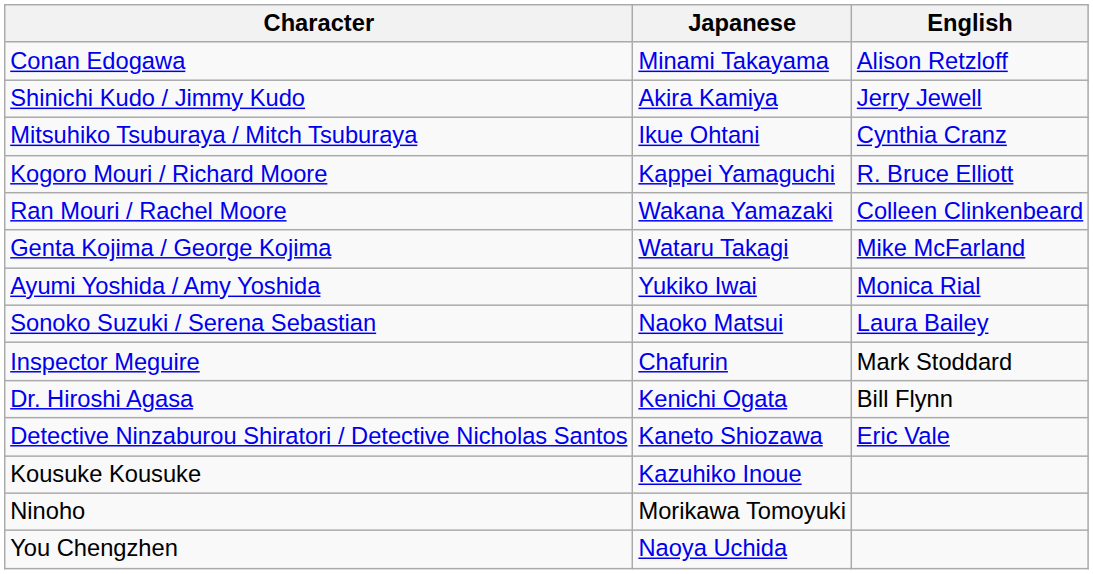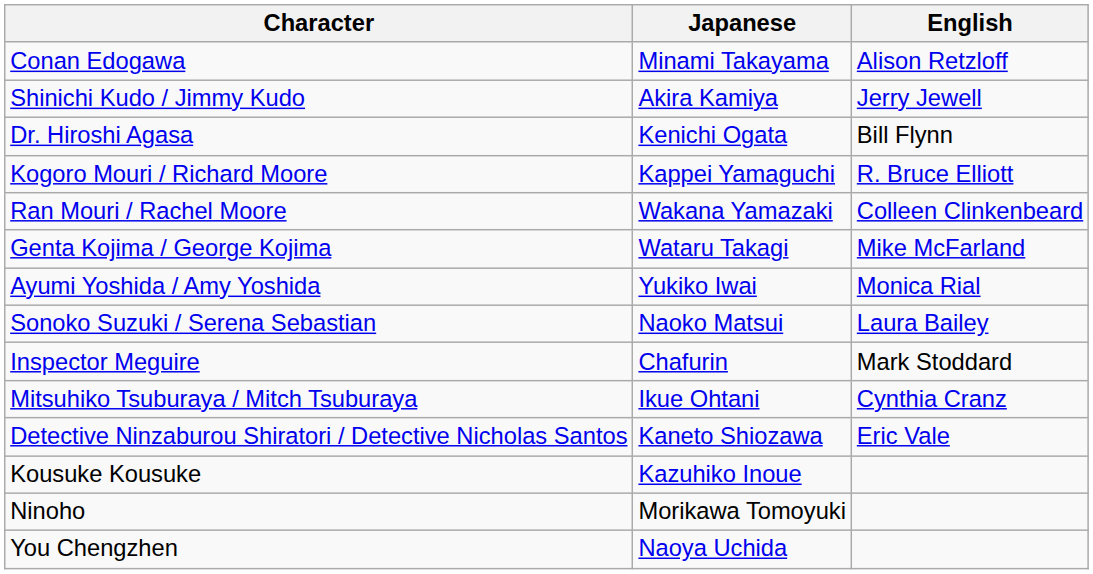 <table class="wikitable">
 <tr>
 <th>Character</th>
 <th>Japanese</th>
 <th>English</th>
 </tr>
 <tr>
 <td><a href='#'>Conan Edogawa</a></td>
 <td><a href='#'>Minami Takayama</a></td>
 <td><a href='#'>Alison Retzloff</a></td>
 </tr>
 <tr>
 <td><a href='#'>Shinichi Kudo / Jimmy Kudo</a></td>
 <td><a href='#'>Akira Kamiya</a></td>
 <td><a href='#'>Jerry Jewell</a></td>
 </tr>
 <tr>
-<td><a href='#'>Mitsuhiko Tsuburaya / Mitch Tsuburaya</a></td>
-<td><a href='#'>Ikue Ohtani</a></td>
-<td><a href='#'>Cynthia Cranz</a></td>
+<td><a href='#'>Dr. Hiroshi Agasa</a></td>
+<td><a href='#'>Kenichi Ogata</a></td>
+<td>Bill Flynn</td>
 </tr>
 <tr>
 <td><a href='#'>Kogoro Mouri / Richard Moore</a></td>
 <td><a href='#'>Kappei Yamaguchi</a></td>
 <td><a href='#'>R. Bruce Elliott</a></td>
 </tr>
 <tr>
 <td><a href='#'>Ran Mouri / Rachel Moore</a></td>
 <td><a href='#'>Wakana Yamazaki</a></td>
 <td><a href='#'>Colleen Clinkenbeard</a></td>
 </tr>
 <tr>
 <td><a href='#'>Genta Kojima / George Kojima</a></td>
 <td><a href='#'>Wataru Takagi</a></td>
 <td><a href='#'>Mike McFarland</a></td>
 </tr>
 <tr>
 <td><a href='#'>Ayumi Yoshida / Amy Yoshida</a></td>
 <td><a href='#'>Yukiko Iwai</a></td>
 <td><a href='#'>Monica Rial</a></td>
 </tr>
 <tr>
 <td><a href='#'>Sonoko Suzuki / Serena Sebastian</a></td>
 <td><a href='#'>Naoko Matsui</a></td>
 <td><a href='#'>Laura Bailey</a></td>
 </tr>
 <tr>
 <td><a href='#'>Inspector Meguire</a></td>
 <td><a href='#'>Chafurin</a></td>
 <td>Mark Stoddard</td>
 </tr>
 <tr>
-<td><a href='#'>Dr. Hiroshi Agasa</a></td>
-<td><a href='#'>Kenichi Ogata</a></td>
-<td>Bill Flynn</td>
+<td><a href='#'>Mitsuhiko Tsuburaya / Mitch Tsuburaya</a></td>
+<td><a href='#'>Ikue Ohtani</a></td>
+<td><a href='#'>Cynthia Cranz</a></td>
 </tr>
 <tr>
 <td><a href='#'>Detective Ninzaburou Shiratori / Detective Nicholas Santos</a></td>
 <td><a href='#'>Kaneto Shiozawa</a></td>
 <td><a href='#'>Eric Vale</a></td>
 </tr>
 <tr>
 <td>Kousuke Kousuke</td>
 <td><a href='#'>Kazuhiko Inoue</a></td>
 <td></td>
 </tr>
 <tr>
 <td>Ninoho</td>
 <td>Morikawa Tomoyuki</td>
 <td></td>
 </tr>
 <tr>
 <td>You Chengzhen</td>
 <td><a href='#'>Naoya Uchida</a></td>
 <td></td>
 </tr>
 </table>
